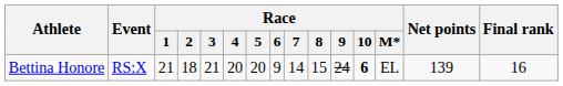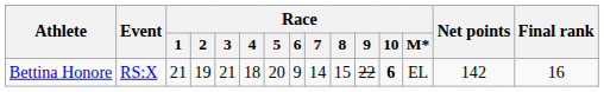 <table class="wikitable" style="font-size:90%">
 <tr>
 <th rowspan="2">Athlete</th>
 <th rowspan="2">Event</th>
 <th colspan=11>Race</th>
 <th rowspan=2>Net points</th>
 <th rowspan=2>Final rank</th>
 </tr>
 <tr style="font-size:95%">
 <th>1</th>
 <th>2</th>
 <th>3</th>
 <th>4</th>
 <th>5</th>
 <th>6</th>
 <th>7</th>
 <th>8</th>
 <th>9</th>
 <th>10</th>
 <th>M*</th>
 </tr>
 <tr align=center>
 <td align=left><a href='#'>Bettina Honore</a></td>
 <td align=left><a href='#'>RS:X</a></td>
 <td>21</td>
+<td>19</td>
+<td>21</td>
 <td>18</td>
-<td>21</td>
-<td>20</td>
 <td>20</td>
 <td>9</td>
 <td>14</td>
 <td>15</td>
-<td><s>24</s></td>
+<td><s>22</s></td>
 <td><strong>6</strong></td>
 <td>EL</td>
-<td>139</td>
+<td>142</td>
 <td>16</td>
 </tr>
 </table>
